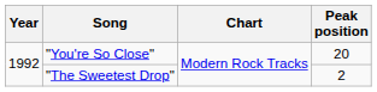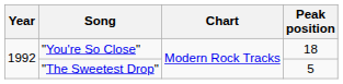 <table class="wikitable">
 <tr>
 <th>Year</th>
 <th>Song</th>
 <th>Chart</th>
 <th>Peak<br>position</th>
 </tr>
 <tr>
 <td rowspan="4">1992</td>
 <td>"<a href='#'>You're So Close</a>"</td>
 <td rowspan="4"><a href='#'>Modern Rock Tracks</a></td>
-<td align="center">20</td>
+<td align="center">18</td>
 </tr>
 <tr>
 <td>"<a href='#'>The Sweetest Drop</a>"</td>
-<td align="center">2</td>
+<td align="center">5</td>
 </tr>
 </table>
